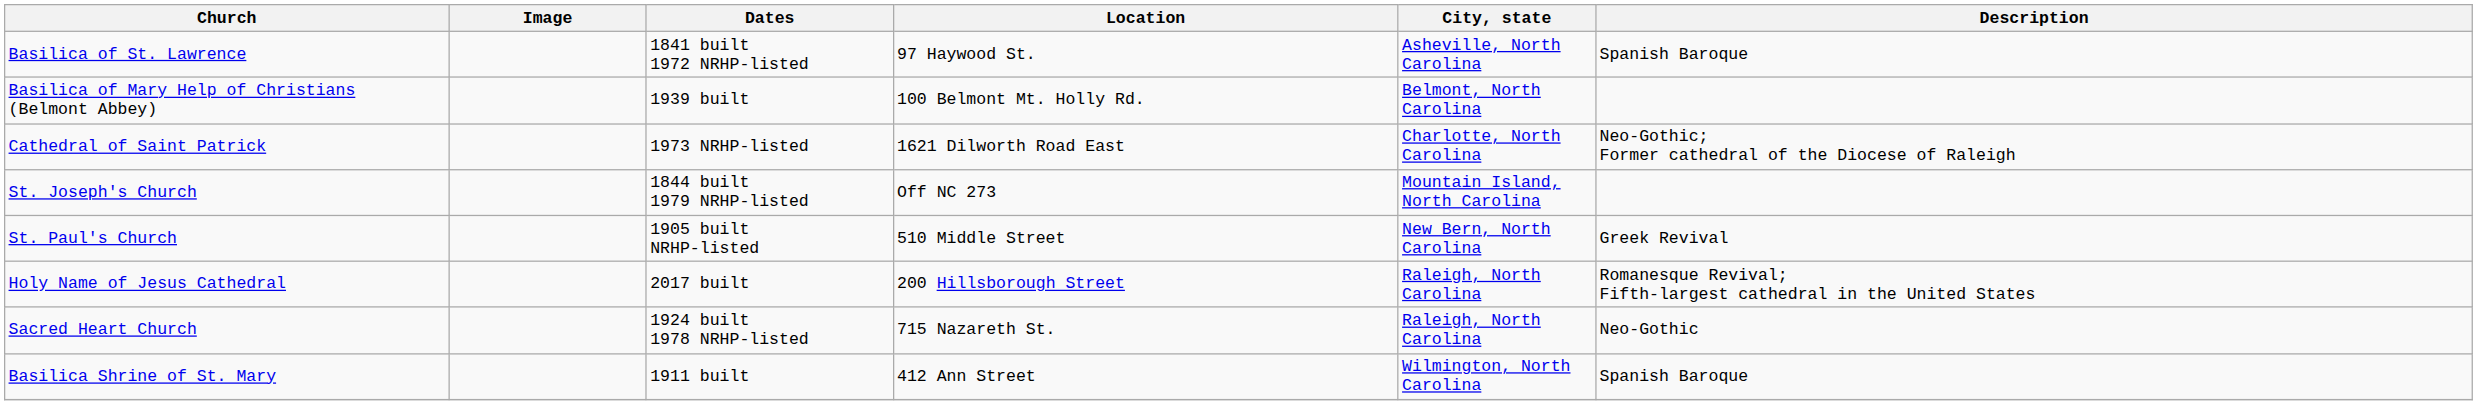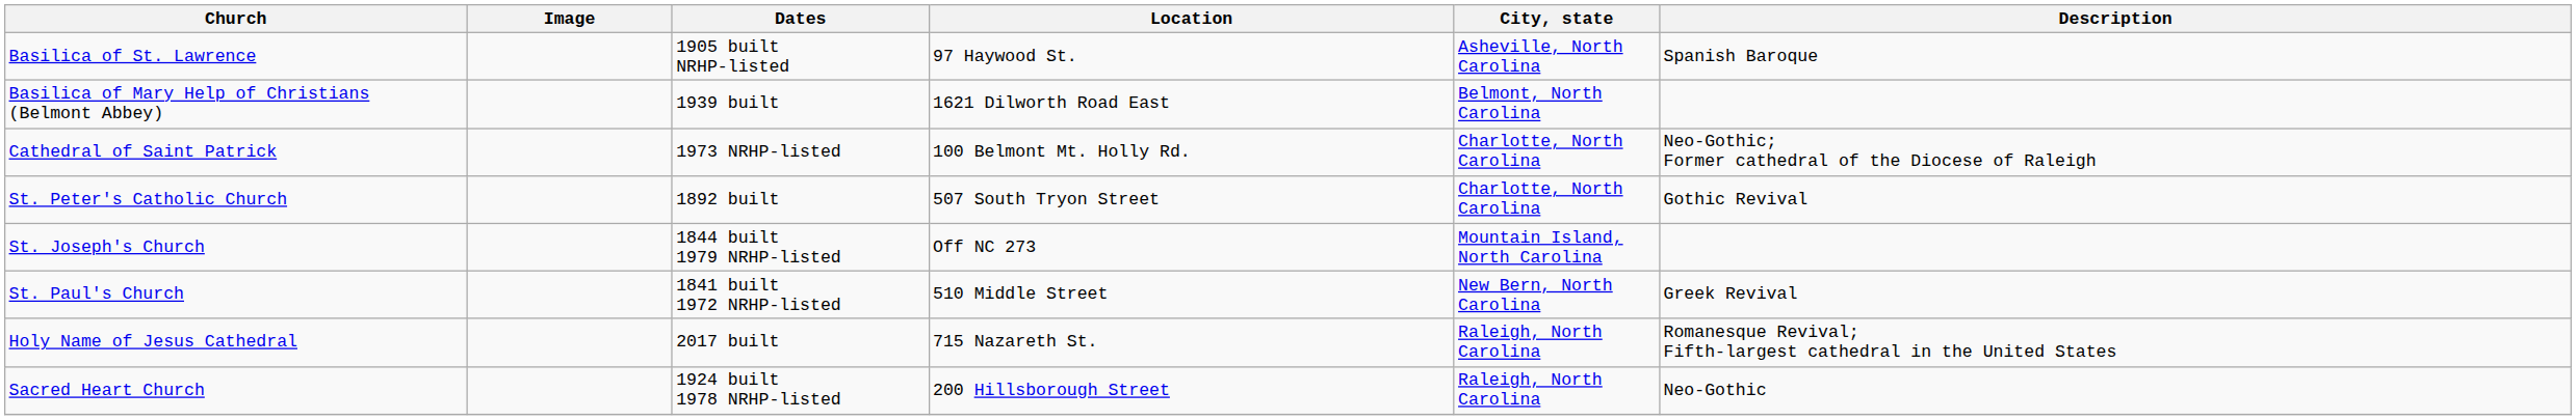 <table class="wikitable sortable" style="width:98%">
 <tr>
 <th width = 18%><strong>Church</strong></th>
 <th width = 8% class="unsortable"><strong>Image</strong></th>
 <th width = 10%><strong>Dates</strong></th>
 <th><strong>Location</strong></th>
 <th width = 8%><strong>City, state</strong></th>
 <th class="unsortable"><strong>Description</strong></th>
 </tr>
 <tr>
 <td><a href='#'>Basilica of St. Lawrence</a></td>
 <td></td>
-<td>1841 built<br>1972 NRHP-listed</td>
+<td>1905 built <br> NRHP-listed</td>
 <td>97 Haywood St.<br><small></small></td>
 <td><a href='#'>Asheville, North Carolina</a></td>
 <td>Spanish Baroque</td>
 </tr>
 <tr>
 <td><a href='#'>Basilica of Mary Help of Christians</a><br>(Belmont Abbey)</td>
 <td></td>
 <td>1939 built</td>
-<td>100 Belmont Mt. Holly Rd.<br><small></small></td>
+<td>1621 Dilworth Road East<br><small></small></td>
 <td><a href='#'>Belmont, North Carolina</a></td>
 <td></td>
 </tr>
 <tr>
 <td><a href='#'>Cathedral of Saint Patrick</a></td>
 <td></td>
 <td>1973 NRHP-listed</td>
-<td>1621 Dilworth Road East<br><small></small></td>
+<td>100 Belmont Mt. Holly Rd.<br><small></small></td>
 <td><a href='#'>Charlotte, North Carolina</a></td>
 <td>Neo-Gothic;<br>Former cathedral of the Diocese of Raleigh</td>
+</tr>
+<tr>
+<td><a href='#'>St. Peter's Catholic Church</a></td>
+<td></td>
+<td>1892 built</td>
+<td>507 South Tryon Street</td>
+<td><a href='#'>Charlotte, North Carolina</a></td>
+<td>Gothic Revival</td>
 </tr>
 <tr>
 <td><a href='#'>St. Joseph's Church</a></td>
 <td></td>
 <td>1844 built<br>1979 NRHP-listed</td>
 <td>Off NC 273<br><small></small></td>
 <td><a href='#'>Mountain Island, North Carolina</a></td>
 <td></td>
 </tr>
 <tr>
 <td><a href='#'>St. Paul's Church</a></td>
 <td></td>
-<td>1905 built <br> NRHP-listed</td>
+<td>1841 built<br>1972 NRHP-listed</td>
 <td>510 Middle Street<br><small></small></td>
 <td><a href='#'>New Bern, North Carolina</a></td>
 <td>Greek Revival</td>
 </tr>
 <tr>
 <td><a href='#'>Holy Name of Jesus Cathedral</a></td>
 <td></td>
 <td>2017 built</td>
-<td>200 <a href='#'>Hillsborough Street</a><br><small></small></td>
+<td>715 Nazareth St.<br><small></small></td>
 <td><a href='#'>Raleigh, North Carolina</a></td>
 <td>Romanesque Revival;<br>Fifth-largest cathedral in the United States</td>
 </tr>
 <tr>
 <td><a href='#'>Sacred Heart Church</a></td>
 <td></td>
 <td>1924 built<br>1978 NRHP-listed</td>
-<td>715 Nazareth St.<br><small></small></td>
+<td>200 <a href='#'>Hillsborough Street</a><br><small></small></td>
 <td><a href='#'>Raleigh, North Carolina</a></td>
 <td>Neo-Gothic</td>
 </tr>
 <tr>
-<td><a href='#'>Basilica Shrine of St. Mary</a></td>
-<td></td>
-<td>1911 built</td>
-<td>412 Ann Street<br><small></small></td>
-<td><a href='#'>Wilmington, North Carolina</a></td>
-<td>Spanish Baroque</td>
-</tr>
-<tr>
 </tr>
 </table>
